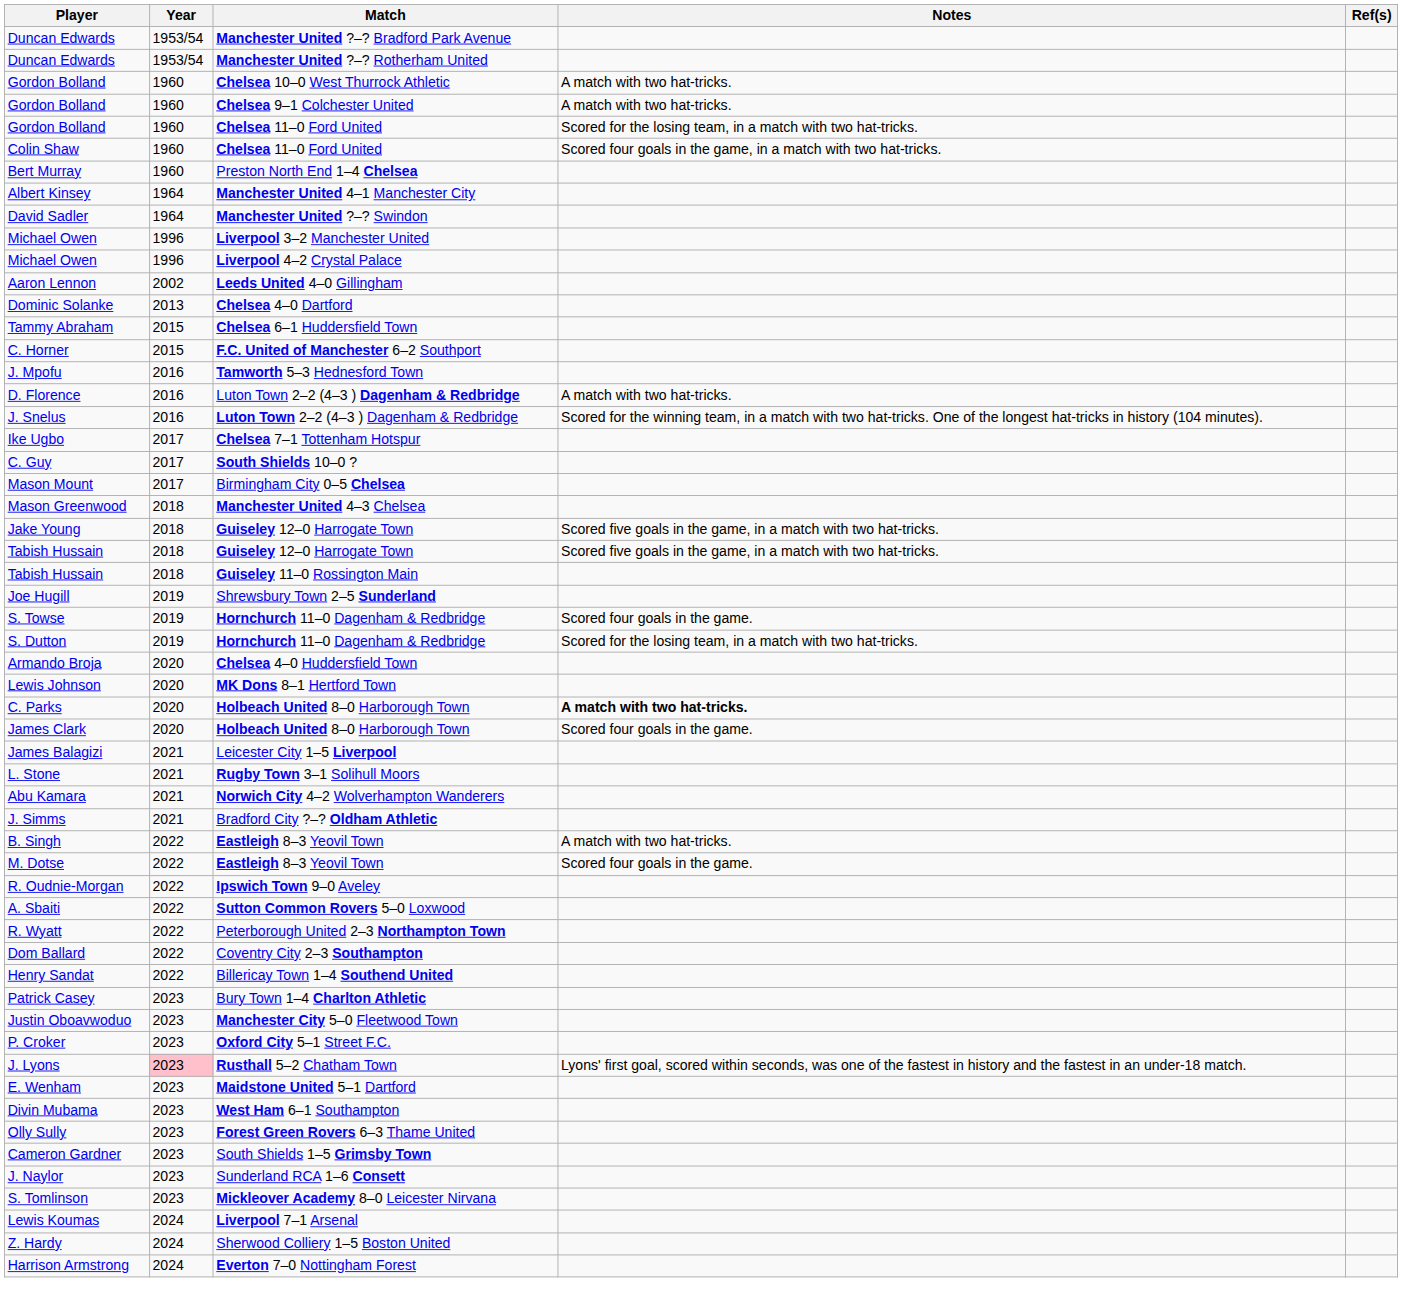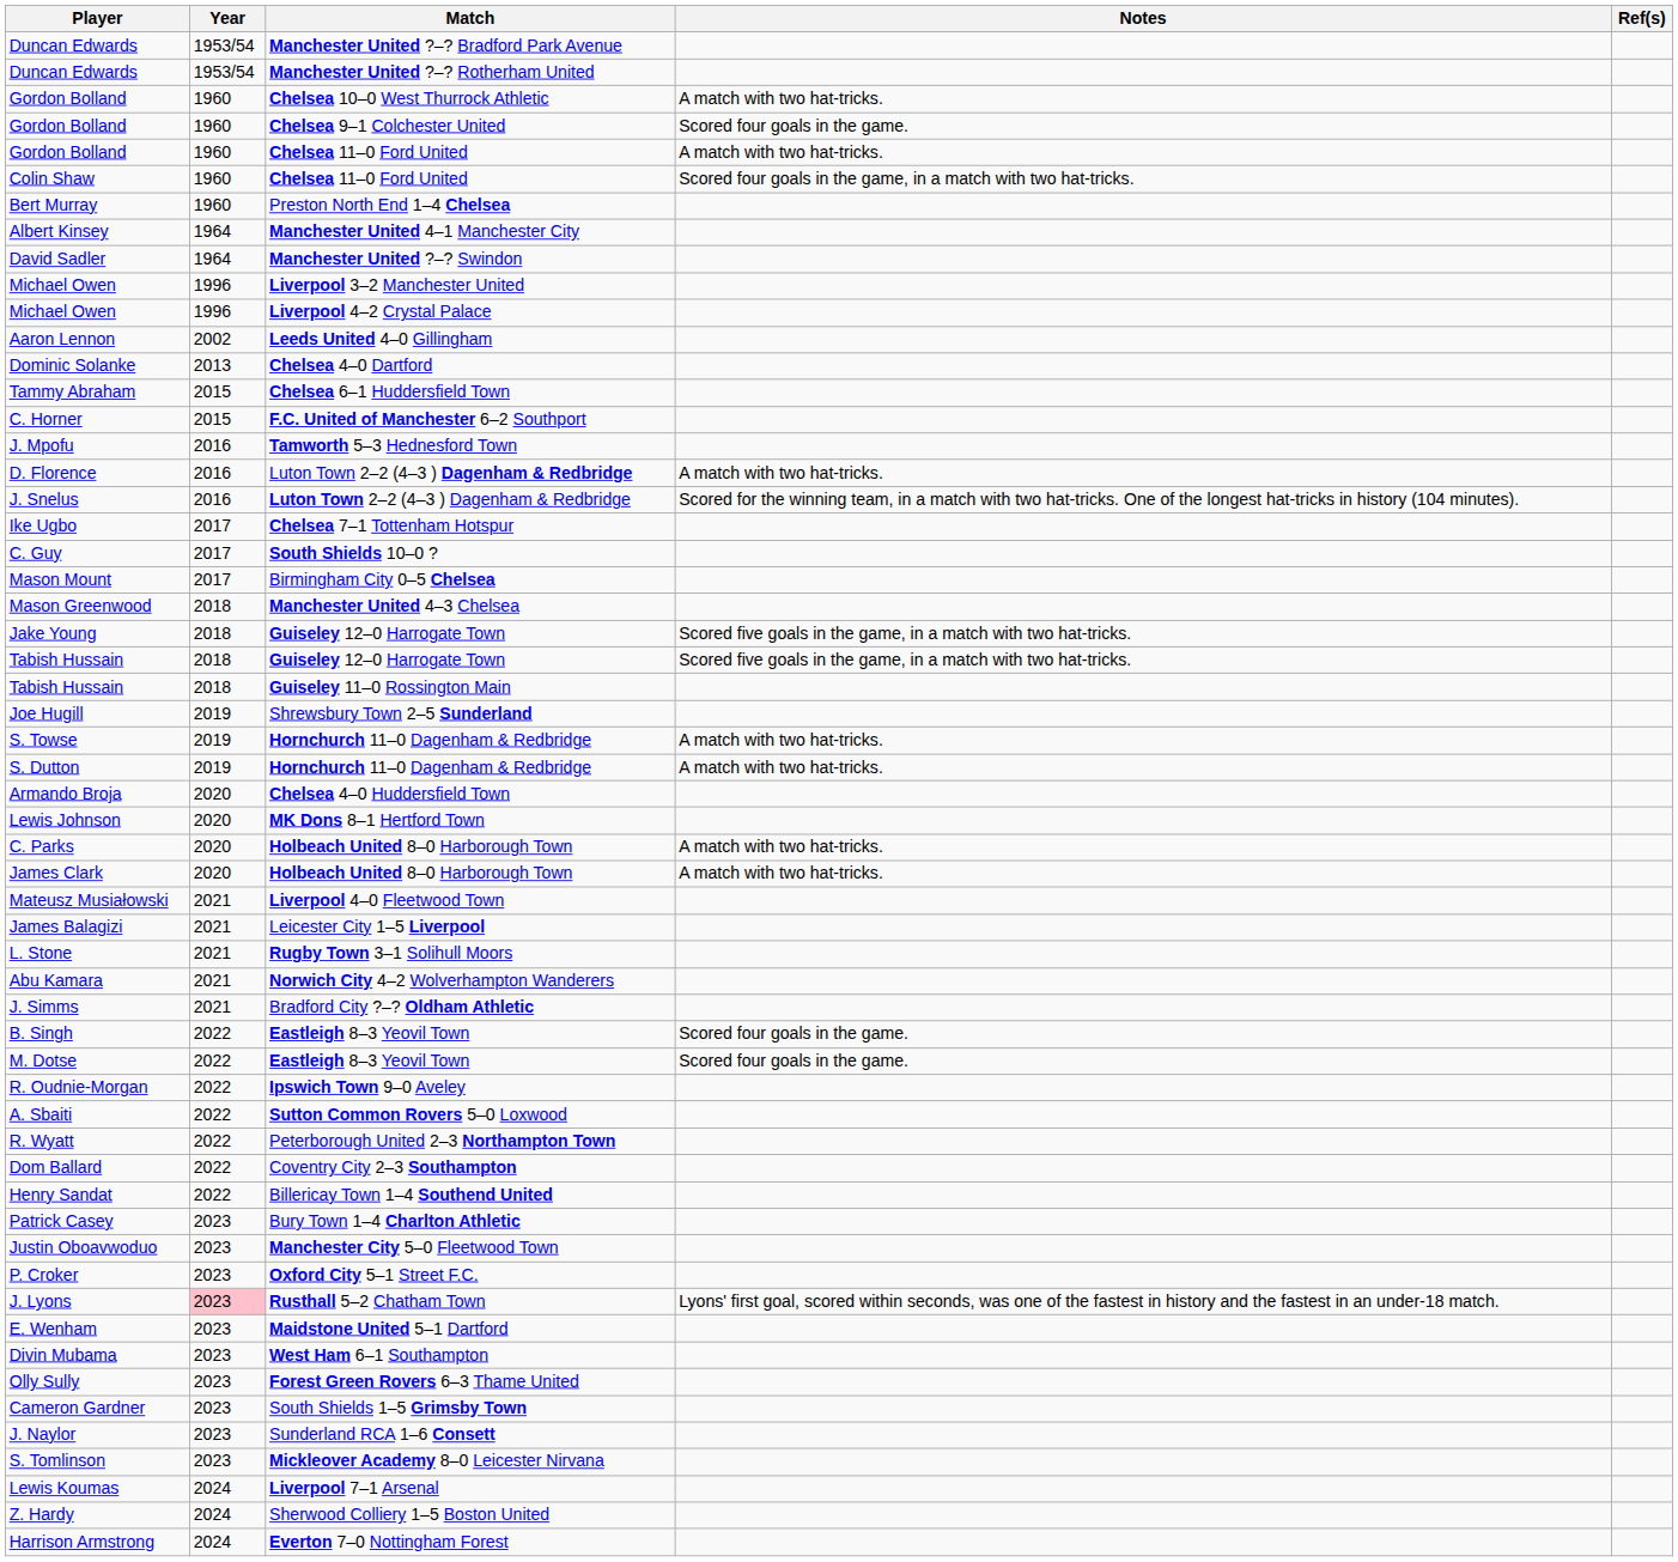 <table class="wikitable sortable" width="100%">
 <tr>
 <th>Player</th>
 <th>Year</th>
 <th>Match</th>
 <th>Notes</th>
 <th>Ref(s)</th>
 </tr>
 <tr>
 <td><a href='#'>Duncan Edwards</a></td>
 <td>1953/54</td>
 <td><strong><a href='#'>Manchester United</a></strong> ?–? <a href='#'>Bradford Park Avenue</a></td>
 <td></td>
 <td></td>
 </tr>
 <tr>
 <td><a href='#'>Duncan Edwards</a></td>
 <td>1953/54</td>
 <td><strong><a href='#'>Manchester United</a></strong> ?–? <a href='#'>Rotherham United</a></td>
 <td></td>
 <td></td>
 </tr>
 <tr>
 <td><a href='#'>Gordon Bolland</a></td>
 <td>1960</td>
 <td><strong><a href='#'>Chelsea</a></strong> 10–0 <a href='#'>West Thurrock Athletic</a></td>
 <td>A match with two hat-tricks.</td>
 <td></td>
 </tr>
 <tr>
 <td><a href='#'>Gordon Bolland</a></td>
 <td>1960</td>
 <td><strong><a href='#'>Chelsea</a></strong> 9–1 <a href='#'>Colchester United</a></td>
-<td>A match with two hat-tricks.</td>
+<td>Scored four goals in the game.</td>
 <td></td>
 </tr>
 <tr>
 <td><a href='#'>Gordon Bolland</a></td>
 <td>1960</td>
 <td><strong><a href='#'>Chelsea</a></strong> 11–0 <a href='#'>Ford United</a></td>
-<td>Scored for the losing team, in a match with two hat-tricks.</td>
+<td>A match with two hat-tricks.</td>
 <td></td>
 </tr>
 <tr>
 <td><a href='#'>Colin Shaw</a></td>
 <td>1960</td>
 <td><strong><a href='#'>Chelsea</a></strong> 11–0 <a href='#'>Ford United</a></td>
 <td>Scored four goals in the game, in a match with two hat-tricks.</td>
 <td></td>
 </tr>
 <tr>
 <td><a href='#'>Bert Murray</a></td>
 <td>1960</td>
 <td><a href='#'>Preston North End</a> 1–4 <strong><a href='#'>Chelsea</a></strong></td>
 <td></td>
 <td></td>
 </tr>
 <tr>
 <td><a href='#'>Albert Kinsey</a></td>
 <td>1964</td>
 <td><strong><a href='#'>Manchester United</a></strong> 4–1 <a href='#'>Manchester City</a></td>
 <td></td>
 <td></td>
 </tr>
 <tr>
 <td><a href='#'>David Sadler</a></td>
 <td>1964</td>
 <td><strong><a href='#'>Manchester United</a></strong> ?–? <a href='#'>Swindon</a></td>
 <td></td>
 <td></td>
 </tr>
 <tr>
 <td><a href='#'>Michael Owen</a></td>
 <td>1996</td>
 <td><strong><a href='#'>Liverpool</a></strong> 3–2 <a href='#'>Manchester United</a></td>
 <td></td>
 <td></td>
 </tr>
 <tr>
 <td><a href='#'>Michael Owen</a></td>
 <td>1996</td>
 <td><strong><a href='#'>Liverpool</a></strong> 4–2 <a href='#'>Crystal Palace</a></td>
 <td></td>
 <td></td>
 </tr>
 <tr>
 <td><a href='#'>Aaron Lennon</a></td>
 <td>2002</td>
 <td><strong><a href='#'>Leeds United</a></strong> 4–0 <a href='#'>Gillingham</a></td>
 <td></td>
 <td></td>
 </tr>
 <tr>
 <td><a href='#'>Dominic Solanke</a></td>
 <td>2013</td>
 <td><strong><a href='#'>Chelsea</a></strong> 4–0 <a href='#'>Dartford</a></td>
 <td></td>
 <td></td>
 </tr>
 <tr>
 <td><a href='#'>Tammy Abraham</a></td>
 <td>2015</td>
 <td><strong><a href='#'>Chelsea</a></strong> 6–1 <a href='#'>Huddersfield Town</a></td>
 <td></td>
 <td></td>
 </tr>
 <tr>
 <td><a href='#'>C. Horner</a></td>
 <td>2015</td>
 <td><strong><a href='#'>F.C. United of Manchester</a></strong> 6–2 <a href='#'>Southport</a></td>
 <td></td>
 <td></td>
 </tr>
 <tr>
 <td><a href='#'>J. Mpofu</a></td>
 <td>2016</td>
 <td><strong><a href='#'>Tamworth</a></strong> 5–3 <a href='#'>Hednesford Town</a></td>
 <td></td>
 <td></td>
 </tr>
 <tr>
 <td><a href='#'>D. Florence</a></td>
 <td>2016</td>
 <td><a href='#'>Luton Town</a> 2–2 (4–3 ) <a href='#'><strong>Dagenham & Redbridge</strong></a></td>
 <td>A match with two hat-tricks.</td>
 <td></td>
 </tr>
 <tr>
 <td><a href='#'>J. Snelus</a></td>
 <td>2016</td>
 <td><strong><a href='#'>Luton Town</a></strong> 2–2 (4–3 ) <a href='#'>Dagenham & Redbridge</a></td>
 <td>Scored for the winning team, in a match with two hat-tricks. One of the longest hat-tricks in history (104 minutes).</td>
 <td></td>
 </tr>
 <tr>
 <td><a href='#'>Ike Ugbo</a></td>
 <td>2017</td>
 <td><strong><a href='#'>Chelsea</a></strong> 7–1 <a href='#'>Tottenham Hotspur</a></td>
 <td></td>
 <td></td>
 </tr>
 <tr>
 <td><a href='#'>C. Guy</a></td>
 <td>2017</td>
 <td><strong><a href='#'>South Shields</a></strong> 10–0 ?</td>
 <td></td>
 <td></td>
 </tr>
 <tr>
 <td><a href='#'>Mason Mount</a></td>
 <td>2017</td>
 <td><a href='#'>Birmingham City</a> 0–5 <strong><a href='#'>Chelsea</a></strong></td>
 <td></td>
 <td></td>
 </tr>
 <tr>
 <td><a href='#'>Mason Greenwood</a></td>
 <td>2018</td>
 <td><strong><a href='#'>Manchester United</a></strong> 4–3 <a href='#'>Chelsea</a></td>
 <td></td>
 <td></td>
 </tr>
 <tr>
 <td><a href='#'>Jake Young</a></td>
 <td>2018</td>
 <td><strong><a href='#'>Guiseley</a></strong> 12–0 <a href='#'>Harrogate Town</a></td>
 <td>Scored five goals in the game, in a match with two hat-tricks.</td>
 <td></td>
 </tr>
 <tr>
 <td><a href='#'>Tabish Hussain</a></td>
 <td>2018</td>
 <td><strong><a href='#'>Guiseley</a></strong> 12–0 <a href='#'>Harrogate Town</a></td>
 <td>Scored five goals in the game, in a match with two hat-tricks.</td>
 <td></td>
 </tr>
 <tr>
 <td><a href='#'>Tabish Hussain</a></td>
 <td>2018</td>
 <td><strong><a href='#'>Guiseley</a></strong> 11–0 <a href='#'>Rossington Main</a></td>
 <td></td>
 <td></td>
 </tr>
 <tr>
 <td><a href='#'>Joe Hugill</a></td>
 <td>2019</td>
 <td><a href='#'>Shrewsbury Town</a> 2–5 <strong><a href='#'>Sunderland</a></strong></td>
 <td></td>
 <td></td>
 </tr>
 <tr>
 <td><a href='#'>S. Towse</a></td>
 <td>2019</td>
 <td><strong><a href='#'>Hornchurch</a></strong> 11–0 <a href='#'>Dagenham & Redbridge</a></td>
-<td>Scored four goals in the game.</td>
+<td>A match with two hat-tricks.</td>
 <td></td>
 </tr>
 <tr>
 <td><a href='#'>S. Dutton</a></td>
 <td>2019</td>
 <td><strong><a href='#'>Hornchurch</a></strong> 11–0 <a href='#'>Dagenham & Redbridge</a></td>
-<td>Scored for the losing team, in a match with two hat-tricks.</td>
+<td>A match with two hat-tricks.</td>
 <td></td>
 </tr>
 <tr>
 <td><a href='#'>Armando Broja</a></td>
 <td>2020</td>
 <td><strong><a href='#'>Chelsea</a></strong> 4–0 <a href='#'>Huddersfield Town</a></td>
 <td></td>
 <td></td>
 </tr>
 <tr>
 <td><a href='#'>Lewis Johnson</a></td>
 <td>2020</td>
 <td><strong><a href='#'>MK Dons</a></strong> 8–1 <a href='#'>Hertford Town</a></td>
 <td></td>
 <td></td>
 </tr>
 <tr>
 <td><a href='#'>C. Parks</a></td>
 <td>2020</td>
 <td><strong><a href='#'>Holbeach United</a></strong> 8–0 <a href='#'>Harborough Town</a></td>
-<td><strong>A match with two hat-tricks.</strong></td>
+<td>A match with two hat-tricks.</td>
 <td></td>
 </tr>
 <tr>
 <td><a href='#'>James Clark</a></td>
 <td>2020</td>
 <td><strong><a href='#'>Holbeach United</a></strong> 8–0 <a href='#'>Harborough Town</a></td>
-<td>Scored four goals in the game.</td>
+<td>A match with two hat-tricks.</td>
+<td></td>
+</tr>
+<tr>
+<td><a href='#'>Mateusz Musiałowski</a></td>
+<td>2021</td>
+<td><strong><a href='#'>Liverpool</a></strong> 4–0 <a href='#'>Fleetwood Town</a></td>
+<td></td>
 <td></td>
 </tr>
 <tr>
 <td><a href='#'>James Balagizi</a></td>
 <td>2021</td>
 <td><a href='#'>Leicester City</a> 1–5 <strong><a href='#'>Liverpool</a></strong></td>
 <td></td>
 <td></td>
 </tr>
 <tr>
 <td><a href='#'>L. Stone</a></td>
 <td>2021</td>
 <td><strong><a href='#'>Rugby Town</a></strong> 3–1 <a href='#'>Solihull Moors</a></td>
 <td></td>
 <td></td>
 </tr>
 <tr>
 <td><a href='#'>Abu Kamara</a></td>
 <td>2021</td>
 <td><strong><a href='#'>Norwich City</a></strong> 4–2 <a href='#'>Wolverhampton Wanderers</a></td>
 <td></td>
 <td></td>
 </tr>
 <tr>
 <td><a href='#'>J. Simms</a></td>
 <td>2021</td>
 <td><a href='#'>Bradford City</a> ?–? <strong><a href='#'>Oldham Athletic</a></strong></td>
 <td></td>
 <td></td>
 </tr>
 <tr>
 <td><a href='#'>B. Singh</a></td>
 <td>2022</td>
 <td><strong><a href='#'>Eastleigh</a></strong> 8–3 <a href='#'>Yeovil Town</a></td>
-<td>A match with two hat-tricks.</td>
+<td>Scored four goals in the game.</td>
 <td></td>
 </tr>
 <tr>
 <td><a href='#'>M. Dotse</a></td>
 <td>2022</td>
 <td><strong><a href='#'>Eastleigh</a></strong> 8–3 <a href='#'>Yeovil Town</a></td>
 <td>Scored four goals in the game.</td>
 <td></td>
 </tr>
 <tr>
 <td><a href='#'>R. Oudnie-Morgan</a></td>
 <td>2022</td>
 <td><strong><a href='#'>Ipswich Town</a></strong> 9–0 <a href='#'>Aveley</a></td>
 <td></td>
 <td></td>
 </tr>
 <tr>
 <td><a href='#'>A. Sbaiti</a></td>
 <td>2022</td>
 <td><strong><a href='#'>Sutton Common Rovers</a></strong> 5–0 <a href='#'>Loxwood</a></td>
 <td></td>
 <td></td>
 </tr>
 <tr>
 <td><a href='#'>R. Wyatt</a></td>
 <td>2022</td>
 <td><a href='#'>Peterborough United</a> 2–3 <strong><a href='#'>Northampton Town</a></strong></td>
 <td></td>
 <td></td>
 </tr>
 <tr>
 <td><a href='#'>Dom Ballard</a></td>
 <td>2022</td>
 <td><a href='#'>Coventry City</a> 2–3 <strong><a href='#'>Southampton</a></strong></td>
 <td></td>
 <td></td>
 </tr>
 <tr>
 <td><a href='#'>Henry Sandat</a></td>
 <td>2022</td>
 <td><a href='#'>Billericay Town</a> 1–4 <strong><a href='#'>Southend United</a></strong></td>
 <td></td>
 <td></td>
 </tr>
 <tr>
 <td><a href='#'>Patrick Casey</a></td>
 <td>2023</td>
 <td><a href='#'>Bury Town</a> 1–4 <strong><a href='#'>Charlton Athletic</a></strong></td>
 <td></td>
 <td></td>
 </tr>
 <tr>
 <td><a href='#'>Justin Oboavwoduo</a></td>
 <td>2023</td>
 <td><strong><a href='#'>Manchester City</a></strong> 5–0 <a href='#'>Fleetwood Town</a></td>
 <td></td>
 <td></td>
 </tr>
 <tr>
 <td><a href='#'>P. Croker</a></td>
 <td>2023</td>
 <td><strong><a href='#'>Oxford City</a></strong> 5–1 <a href='#'>Street F.C.</a></td>
 <td></td>
 <td></td>
 </tr>
 <tr>
 <td><a href='#'>J. Lyons</a></td>
 <td style="background: pink;">2023</td>
 <td><strong><a href='#'>Rusthall</a></strong> 5–2 <a href='#'>Chatham Town</a></td>
 <td>Lyons' first goal, scored within seconds, was one of the fastest in history and the fastest in an under-18 match.</td>
 <td></td>
 </tr>
 <tr>
 <td><a href='#'>E. Wenham</a></td>
 <td>2023</td>
 <td><strong><a href='#'>Maidstone United</a></strong> 5–1 <a href='#'>Dartford</a></td>
 <td></td>
 <td></td>
 </tr>
 <tr>
 <td><a href='#'>Divin Mubama</a></td>
 <td>2023</td>
 <td><strong><a href='#'>West Ham</a></strong> 6–1 <a href='#'>Southampton</a></td>
 <td></td>
 <td></td>
 </tr>
 <tr>
 <td><a href='#'>Olly Sully</a></td>
 <td>2023</td>
 <td><strong><a href='#'>Forest Green Rovers</a></strong> 6–3 <a href='#'>Thame United</a></td>
 <td></td>
 <td></td>
 </tr>
 <tr>
 <td><a href='#'>Cameron Gardner</a></td>
 <td>2023</td>
 <td><a href='#'>South Shields</a> 1–5 <strong><a href='#'>Grimsby Town</a></strong></td>
 <td></td>
 <td></td>
 </tr>
 <tr>
 <td><a href='#'>J. Naylor</a></td>
 <td>2023</td>
 <td><a href='#'>Sunderland RCA</a> 1–6 <strong><a href='#'>Consett</a></strong></td>
 <td></td>
 <td></td>
 </tr>
 <tr>
 <td><a href='#'>S. Tomlinson</a></td>
 <td>2023</td>
 <td><strong><a href='#'>Mickleover Academy</a></strong> 8–0 <a href='#'>Leicester Nirvana</a></td>
 <td></td>
 <td></td>
 </tr>
 <tr>
 <td><a href='#'>Lewis Koumas</a></td>
 <td>2024</td>
 <td><strong><a href='#'>Liverpool</a></strong> 7–1 <a href='#'>Arsenal</a></td>
 <td></td>
 <td></td>
 </tr>
 <tr>
 <td><a href='#'>Z. Hardy</a></td>
 <td>2024</td>
 <td><a href='#'>Sherwood Colliery</a> 1–5 <a href='#'>Boston United</a></td>
 <td></td>
 <td></td>
 </tr>
 <tr>
 <td><a href='#'>Harrison Armstrong</a></td>
 <td>2024</td>
 <td><a href='#'><strong>Everton</strong></a> 7–0 <a href='#'>Nottingham Forest</a></td>
 <td></td>
 <td></td>
 </tr>
 </table>
